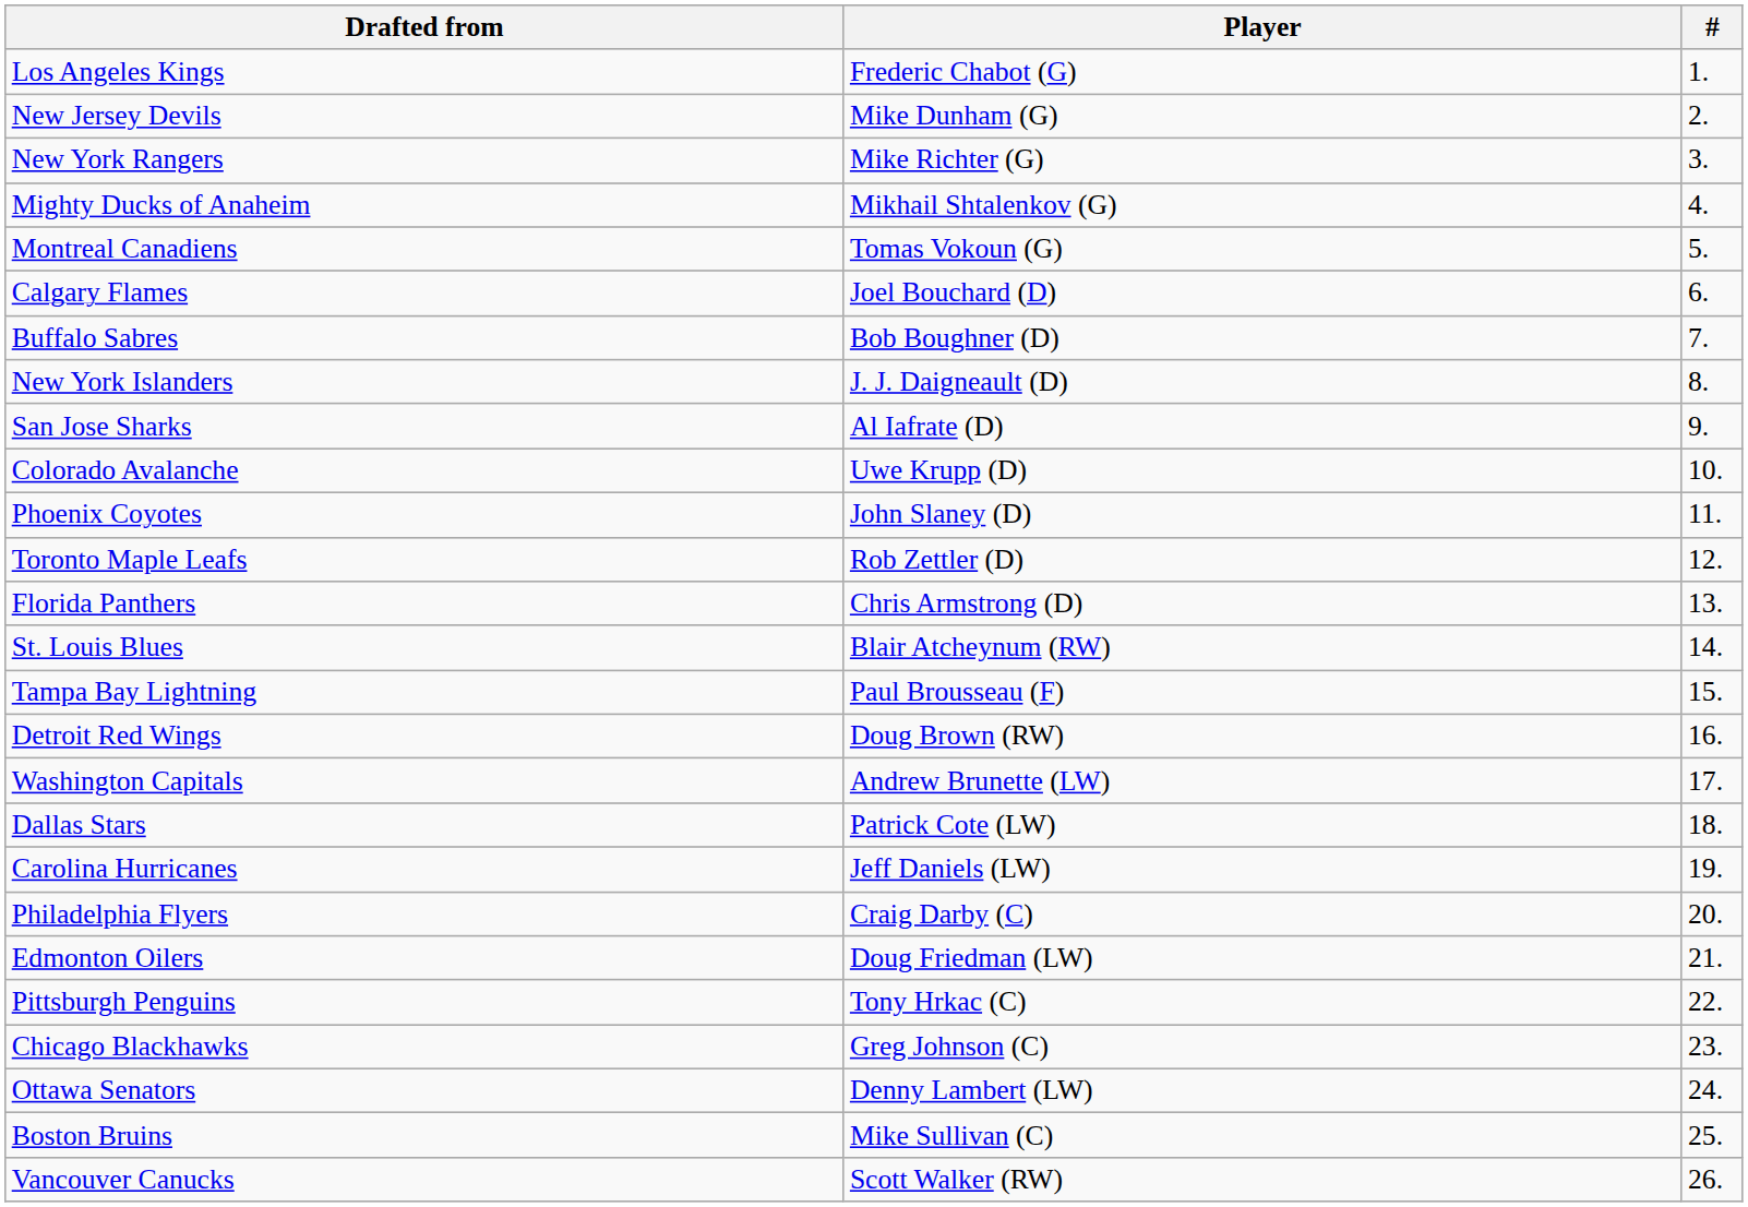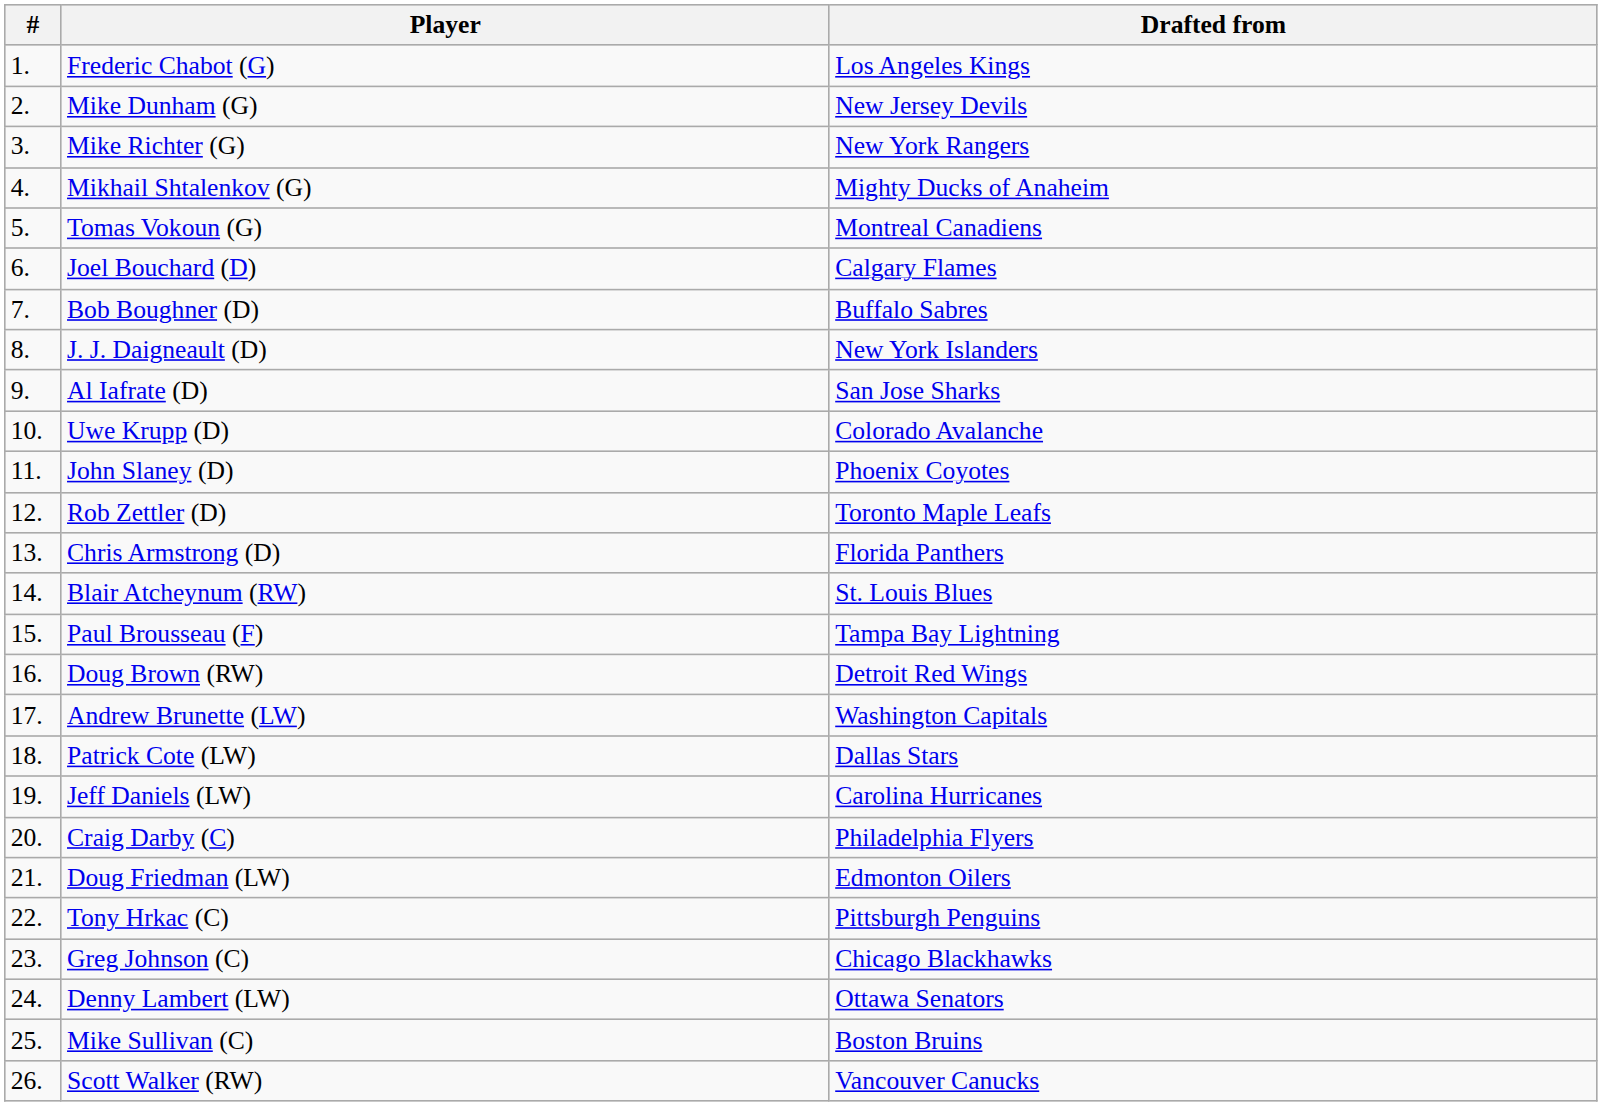 <table class="wikitable">
 <tr>
+<th bgcolor="#DDDDFF" width="2.75%">#</th>
+<th bgcolor="#DDDDFF" width="37.5%">Player</th>
 <th bgcolor="#DDDDFF" width="37.5%">Drafted from</th>
-<th bgcolor="#DDDDFF" width="37.5%">Player</th>
-<th bgcolor="#DDDDFF" width="2.75%">#</th>
 </tr>
 <tr>
+<td>1.</td>
+<td><a href='#'>Frederic Chabot</a> (<a href='#'>G</a>)</td>
 <td><a href='#'>Los Angeles Kings</a></td>
-<td><a href='#'>Frederic Chabot</a> (<a href='#'>G</a>)</td>
-<td>1.</td>
 </tr>
 <tr>
+<td>2.</td>
+<td><a href='#'>Mike Dunham</a> (G)</td>
 <td><a href='#'>New Jersey Devils</a></td>
-<td><a href='#'>Mike Dunham</a> (G)</td>
-<td>2.</td>
 </tr>
 <tr>
+<td>3.</td>
+<td><a href='#'>Mike Richter</a> (G)</td>
 <td><a href='#'>New York Rangers</a></td>
-<td><a href='#'>Mike Richter</a> (G)</td>
-<td>3.</td>
 </tr>
 <tr>
+<td>4.</td>
+<td><a href='#'>Mikhail Shtalenkov</a> (G)</td>
 <td><a href='#'>Mighty Ducks of Anaheim</a></td>
-<td><a href='#'>Mikhail Shtalenkov</a> (G)</td>
-<td>4.</td>
 </tr>
 <tr>
+<td>5.</td>
+<td><a href='#'>Tomas Vokoun</a> (G)</td>
 <td><a href='#'>Montreal Canadiens</a></td>
-<td><a href='#'>Tomas Vokoun</a> (G)</td>
-<td>5.</td>
 </tr>
 <tr>
+<td>6.</td>
+<td><a href='#'>Joel Bouchard</a> (<a href='#'>D</a>)</td>
 <td><a href='#'>Calgary Flames</a></td>
-<td><a href='#'>Joel Bouchard</a> (<a href='#'>D</a>)</td>
-<td>6.</td>
 </tr>
 <tr>
+<td>7.</td>
+<td><a href='#'>Bob Boughner</a> (D)</td>
 <td><a href='#'>Buffalo Sabres</a></td>
-<td><a href='#'>Bob Boughner</a> (D)</td>
-<td>7.</td>
 </tr>
 <tr>
+<td>8.</td>
+<td><a href='#'>J. J. Daigneault</a> (D)</td>
 <td><a href='#'>New York Islanders</a></td>
-<td><a href='#'>J. J. Daigneault</a> (D)</td>
-<td>8.</td>
 </tr>
 <tr>
+<td>9.</td>
+<td><a href='#'>Al Iafrate</a> (D)</td>
 <td><a href='#'>San Jose Sharks</a></td>
-<td><a href='#'>Al Iafrate</a> (D)</td>
-<td>9.</td>
 </tr>
 <tr>
+<td>10.</td>
+<td><a href='#'>Uwe Krupp</a> (D)</td>
 <td><a href='#'>Colorado Avalanche</a></td>
-<td><a href='#'>Uwe Krupp</a> (D)</td>
-<td>10.</td>
 </tr>
 <tr>
+<td>11.</td>
+<td><a href='#'>John Slaney</a> (D)</td>
 <td><a href='#'>Phoenix Coyotes</a></td>
-<td><a href='#'>John Slaney</a> (D)</td>
-<td>11.</td>
 </tr>
 <tr>
+<td>12.</td>
+<td><a href='#'>Rob Zettler</a> (D)</td>
 <td><a href='#'>Toronto Maple Leafs</a></td>
-<td><a href='#'>Rob Zettler</a> (D)</td>
-<td>12.</td>
 </tr>
 <tr>
+<td>13.</td>
+<td><a href='#'>Chris Armstrong</a> (D)</td>
 <td><a href='#'>Florida Panthers</a></td>
-<td><a href='#'>Chris Armstrong</a> (D)</td>
-<td>13.</td>
 </tr>
 <tr>
+<td>14.</td>
+<td><a href='#'>Blair Atcheynum</a> (<a href='#'>RW</a>)</td>
 <td><a href='#'>St. Louis Blues</a></td>
-<td><a href='#'>Blair Atcheynum</a> (<a href='#'>RW</a>)</td>
-<td>14.</td>
 </tr>
 <tr>
+<td>15.</td>
+<td><a href='#'>Paul Brousseau</a> (<a href='#'>F</a>)</td>
 <td><a href='#'>Tampa Bay Lightning</a></td>
-<td><a href='#'>Paul Brousseau</a> (<a href='#'>F</a>)</td>
-<td>15.</td>
 </tr>
 <tr>
+<td>16.</td>
+<td><a href='#'>Doug Brown</a> (RW)</td>
 <td><a href='#'>Detroit Red Wings</a></td>
-<td><a href='#'>Doug Brown</a> (RW)</td>
-<td>16.</td>
 </tr>
 <tr>
+<td>17.</td>
+<td><a href='#'>Andrew Brunette</a> (<a href='#'>LW</a>)</td>
 <td><a href='#'>Washington Capitals</a></td>
-<td><a href='#'>Andrew Brunette</a> (<a href='#'>LW</a>)</td>
-<td>17.</td>
 </tr>
 <tr>
+<td>18.</td>
+<td><a href='#'>Patrick Cote</a> (LW)</td>
 <td><a href='#'>Dallas Stars</a></td>
-<td><a href='#'>Patrick Cote</a> (LW)</td>
-<td>18.</td>
 </tr>
 <tr>
+<td>19.</td>
+<td><a href='#'>Jeff Daniels</a> (LW)</td>
 <td><a href='#'>Carolina Hurricanes</a></td>
-<td><a href='#'>Jeff Daniels</a> (LW)</td>
-<td>19.</td>
 </tr>
 <tr>
+<td>20.</td>
+<td><a href='#'>Craig Darby</a> (<a href='#'>C</a>)</td>
 <td><a href='#'>Philadelphia Flyers</a></td>
-<td><a href='#'>Craig Darby</a> (<a href='#'>C</a>)</td>
-<td>20.</td>
 </tr>
 <tr>
+<td>21.</td>
+<td><a href='#'>Doug Friedman</a> (LW)</td>
 <td><a href='#'>Edmonton Oilers</a></td>
-<td><a href='#'>Doug Friedman</a> (LW)</td>
-<td>21.</td>
 </tr>
 <tr>
+<td>22.</td>
+<td><a href='#'>Tony Hrkac</a> (C)</td>
 <td><a href='#'>Pittsburgh Penguins</a></td>
-<td><a href='#'>Tony Hrkac</a> (C)</td>
-<td>22.</td>
 </tr>
 <tr>
+<td>23.</td>
+<td><a href='#'>Greg Johnson</a> (C)</td>
 <td><a href='#'>Chicago Blackhawks</a></td>
-<td><a href='#'>Greg Johnson</a> (C)</td>
-<td>23.</td>
 </tr>
 <tr>
+<td>24.</td>
+<td><a href='#'>Denny Lambert</a> (LW)</td>
 <td><a href='#'>Ottawa Senators</a></td>
-<td><a href='#'>Denny Lambert</a> (LW)</td>
-<td>24.</td>
 </tr>
 <tr>
+<td>25.</td>
+<td><a href='#'>Mike Sullivan</a> (C)</td>
 <td><a href='#'>Boston Bruins</a></td>
-<td><a href='#'>Mike Sullivan</a> (C)</td>
-<td>25.</td>
 </tr>
 <tr>
+<td>26.</td>
+<td><a href='#'>Scott Walker</a> (RW)</td>
 <td><a href='#'>Vancouver Canucks</a></td>
-<td><a href='#'>Scott Walker</a> (RW)</td>
-<td>26.</td>
 </tr>
 </table>
